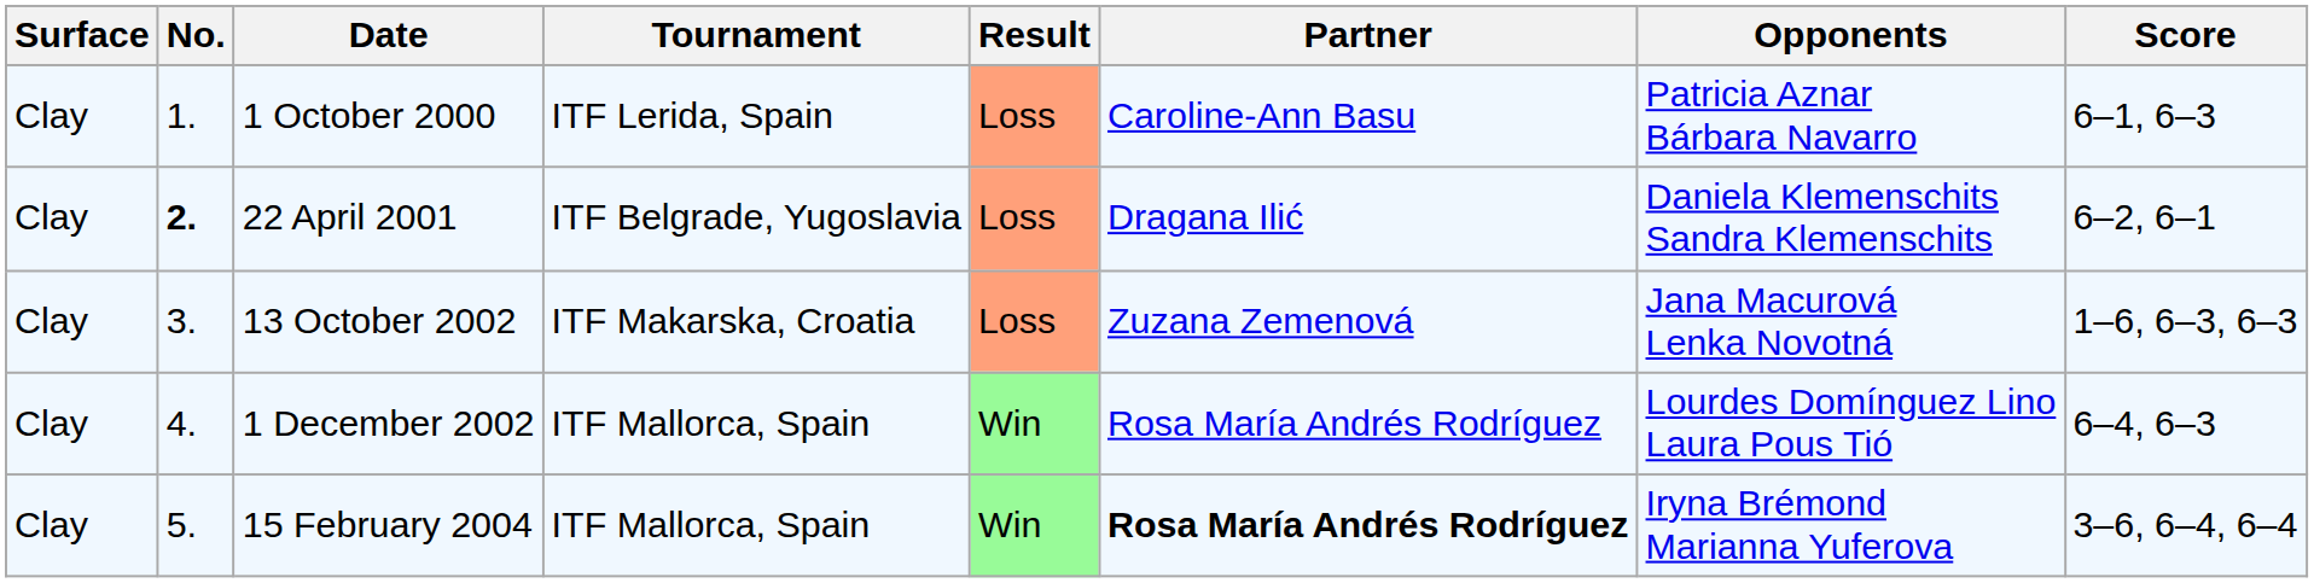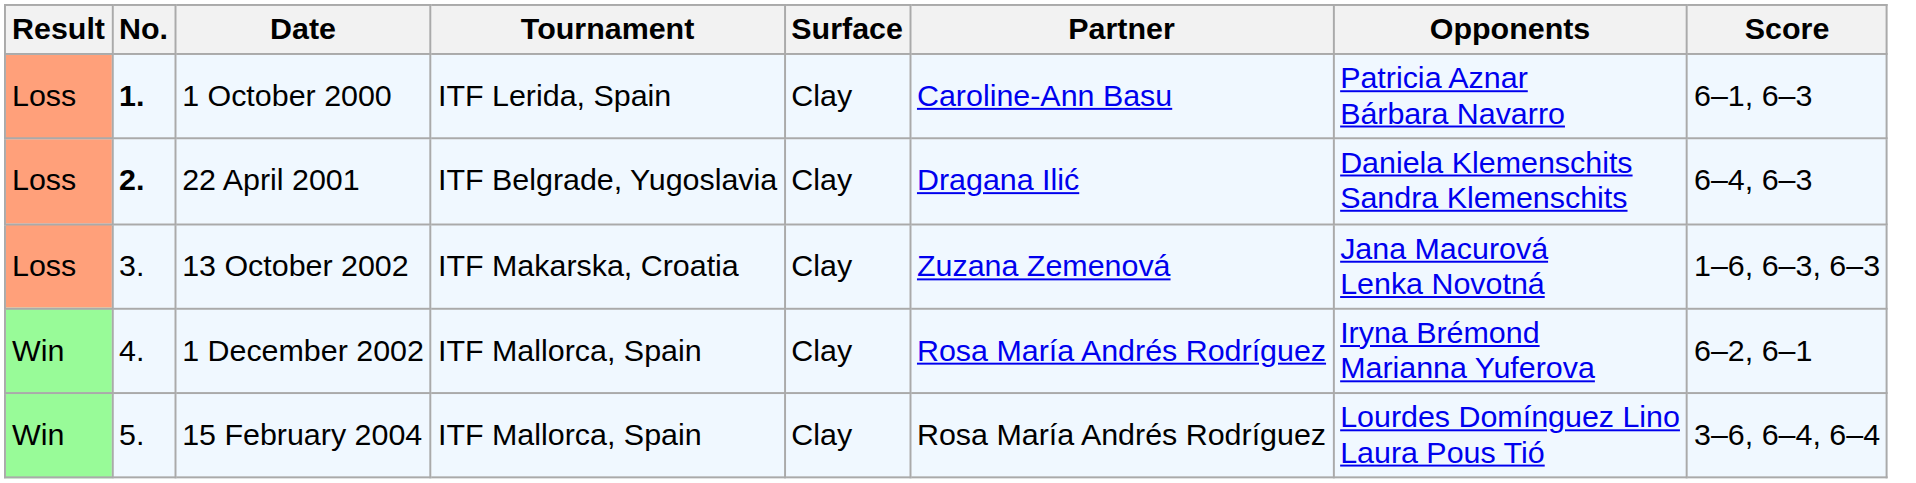 <table class="sortable wikitable" style="font-size:97%;">
 <tr>
-<th>Surface</th>
+<th>Result</th>
 <th>No.</th>
 <th>Date</th>
 <th>Tournament</th>
-<th>Result</th>
+<th>Surface</th>
 <th>Partner</th>
 <th>Opponents</th>
 <th class="unsortable">Score</th>
 </tr>
 <tr bgcolor="#f0f8ff">
-<td>Clay</td>
-<td>1.</td>
+<td style="background:#ffa07a;">Loss</td>
+<td><strong>1.</strong></td>
 <td>1 October 2000</td>
 <td>ITF Lerida, Spain</td>
-<td style="background:#ffa07a;">Loss</td>
+<td>Clay</td>
 <td> <a href='#'>Caroline-Ann Basu</a></td>
 <td> <a href='#'>Patricia Aznar</a> <br>  <a href='#'>Bárbara Navarro</a></td>
 <td>6–1, 6–3</td>
 </tr>
 <tr bgcolor="#f0f8ff">
-<td>Clay</td>
+<td style="background:#ffa07a;">Loss</td>
 <td><strong>2.</strong></td>
 <td>22 April 2001</td>
 <td>ITF Belgrade, Yugoslavia</td>
-<td style="background:#ffa07a;">Loss</td>
+<td>Clay</td>
 <td> <a href='#'>Dragana Ilić</a></td>
 <td> <a href='#'>Daniela Klemenschits</a> <br>  <a href='#'>Sandra Klemenschits</a></td>
-<td>6–2, 6–1</td>
+<td>6–4, 6–3</td>
 </tr>
 <tr bgcolor="#f0f8ff">
-<td>Clay</td>
+<td style="background:#ffa07a;">Loss</td>
 <td>3.</td>
 <td>13 October 2002</td>
 <td>ITF Makarska, Croatia</td>
-<td style="background:#ffa07a;">Loss</td>
+<td>Clay</td>
 <td> <a href='#'>Zuzana Zemenová</a></td>
 <td> <a href='#'>Jana Macurová</a> <br>  <a href='#'>Lenka Novotná</a></td>
 <td>1–6, 6–3, 6–3</td>
 </tr>
 <tr bgcolor="#f0f8ff">
-<td>Clay</td>
+<td style="background:#98fb98;">Win</td>
 <td>4.</td>
 <td>1 December 2002</td>
 <td>ITF Mallorca, Spain</td>
-<td style="background:#98fb98;">Win</td>
+<td>Clay</td>
 <td> <a href='#'>Rosa María Andrés Rodríguez</a></td>
-<td> <a href='#'>Lourdes Domínguez Lino</a> <br>  <a href='#'>Laura Pous Tió</a></td>
-<td>6–4, 6–3</td>
+<td> <a href='#'>Iryna Brémond</a> <br>  <a href='#'>Marianna Yuferova</a></td>
+<td>6–2, 6–1</td>
 </tr>
 <tr bgcolor="#f0f8ff">
-<td>Clay</td>
+<td style="background:#98fb98;">Win</td>
 <td>5.</td>
 <td>15 February 2004</td>
 <td>ITF Mallorca, Spain</td>
-<td style="background:#98fb98;">Win</td>
-<td><strong> Rosa María Andrés Rodríguez</strong></td>
-<td> <a href='#'>Iryna Brémond</a> <br>  <a href='#'>Marianna Yuferova</a></td>
+<td>Clay</td>
+<td> Rosa María Andrés Rodríguez</td>
+<td> <a href='#'>Lourdes Domínguez Lino</a> <br>  <a href='#'>Laura Pous Tió</a></td>
 <td>3–6, 6–4, 6–4</td>
 </tr>
 </table>
